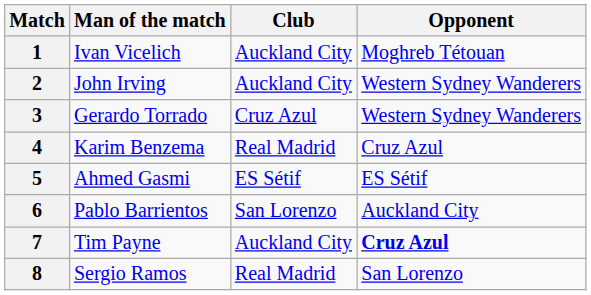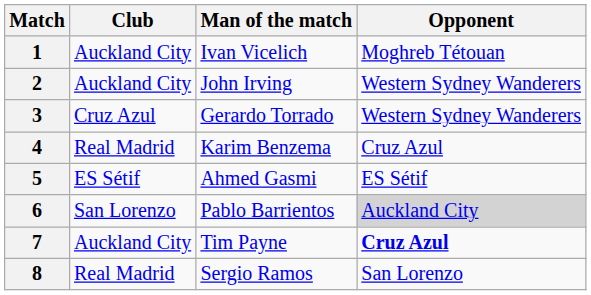 <table class="wikitable sortable">
 <tr>
 <th>Match</th>
+<th>Club</th>
 <th>Man of the match</th>
-<th>Club</th>
 <th>Opponent</th>
 </tr>
 <tr>
 <th>1</th>
+<td> <a href='#'>Auckland City</a></td>
 <td> <a href='#'>Ivan Vicelich</a></td>
-<td> <a href='#'>Auckland City</a></td>
 <td> <a href='#'>Moghreb Tétouan</a></td>
 </tr>
 <tr>
 <th>2</th>
+<td> <a href='#'>Auckland City</a></td>
 <td> <a href='#'>John Irving</a></td>
-<td> <a href='#'>Auckland City</a></td>
 <td> <a href='#'>Western Sydney Wanderers</a></td>
 </tr>
 <tr>
 <th>3</th>
+<td> <a href='#'>Cruz Azul</a></td>
 <td> <a href='#'>Gerardo Torrado</a></td>
-<td> <a href='#'>Cruz Azul</a></td>
 <td> <a href='#'>Western Sydney Wanderers</a></td>
 </tr>
 <tr>
 <th>4</th>
+<td> <a href='#'>Real Madrid</a></td>
 <td> <a href='#'>Karim Benzema</a></td>
-<td> <a href='#'>Real Madrid</a></td>
 <td> <a href='#'>Cruz Azul</a></td>
 </tr>
 <tr>
 <th>5</th>
+<td> <a href='#'>ES Sétif</a></td>
 <td> <a href='#'>Ahmed Gasmi</a></td>
-<td> <a href='#'>ES Sétif</a></td>
 <td> <a href='#'>ES Sétif</a></td>
 </tr>
 <tr>
 <th>6</th>
+<td> <a href='#'>San Lorenzo</a></td>
 <td> <a href='#'>Pablo Barrientos</a></td>
-<td> <a href='#'>San Lorenzo</a></td>
-<td> <a href='#'>Auckland City</a></td>
+<td style="background: lightgrey;"> <a href='#'>Auckland City</a></td>
 </tr>
 <tr>
 <th>7</th>
+<td> <a href='#'>Auckland City</a></td>
 <td> <a href='#'>Tim Payne</a></td>
-<td> <a href='#'>Auckland City</a></td>
 <td><strong> <a href='#'>Cruz Azul</a></strong></td>
 </tr>
 <tr>
 <th>8</th>
+<td> <a href='#'>Real Madrid</a></td>
 <td> <a href='#'>Sergio Ramos</a></td>
-<td> <a href='#'>Real Madrid</a></td>
 <td> <a href='#'>San Lorenzo</a></td>
 </tr>
 </table>
